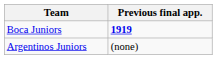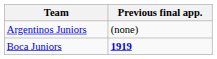 <table class="wikitable">
 <tr>
 <th width=150px>Team</th>
 <th width=150px>Previous final app.</th>
 </tr>
 <tr>
+<td><a href='#'>Argentinos Juniors</a></td>
+<td>(none)</td>
+</tr>
+<tr>
 <td><a href='#'>Boca Juniors</a></td>
 <td><strong><a href='#'>1919</a></strong></td>
 </tr>
-<tr>
-<td><a href='#'>Argentinos Juniors</a></td>
-<td>(none)</td>
-</tr>
 </table>
